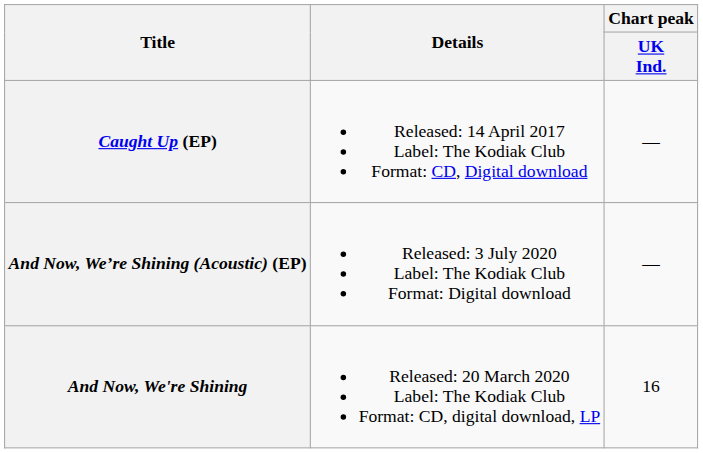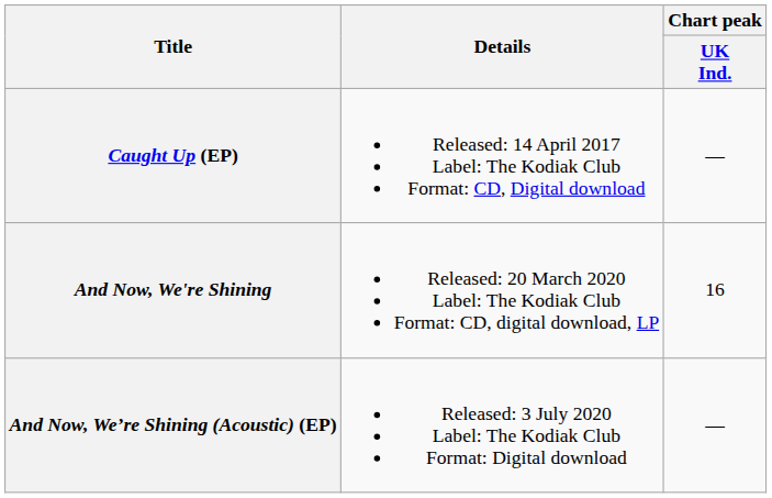 <table class="wikitable plainrowheaders" style="text-align:center;">
 <tr>
 <th scope="col" rowspan="2">Title</th>
 <th scope="col" rowspan="2">Details</th>
 <th scope="col">Chart peak</th>
 </tr>
 <tr>
 <th scope="col"><a href='#'>UK<br>Ind.</a><br></th>
 </tr>
 <tr>
 <th scope="row"><em><a href='#'>Caught Up</a></em> (EP)</th>
 <td><br><ul><li>Released: 14 April 2017</li><li>Label: The Kodiak Club</li><li>Format: <a href='#'>CD</a>, <a href='#'>Digital download</a></li></ul></td>
 <td>—</td>
 </tr>
 <tr>
+<th scope="row"><em>And Now, We're Shining</em></th>
+<td><br><ul><li>Released: 20 March 2020</li><li>Label: The Kodiak Club</li><li>Format: CD, digital download, <a href='#'>LP</a></li></ul></td>
+<td>16</td>
+</tr>
+<tr>
 <th scope="row"><em>And Now, We’re Shining (Acoustic)</em> (EP)</th>
 <td><br><ul><li>Released: 3 July 2020</li><li>Label: The Kodiak Club</li><li>Format: Digital download</li></ul></td>
 <td>—</td>
 </tr>
-<tr>
-<th scope="row"><em>And Now, We're Shining</em></th>
-<td><br><ul><li>Released: 20 March 2020</li><li>Label: The Kodiak Club</li><li>Format: CD, digital download, <a href='#'>LP</a></li></ul></td>
-<td>16</td>
-</tr>
 </table>
